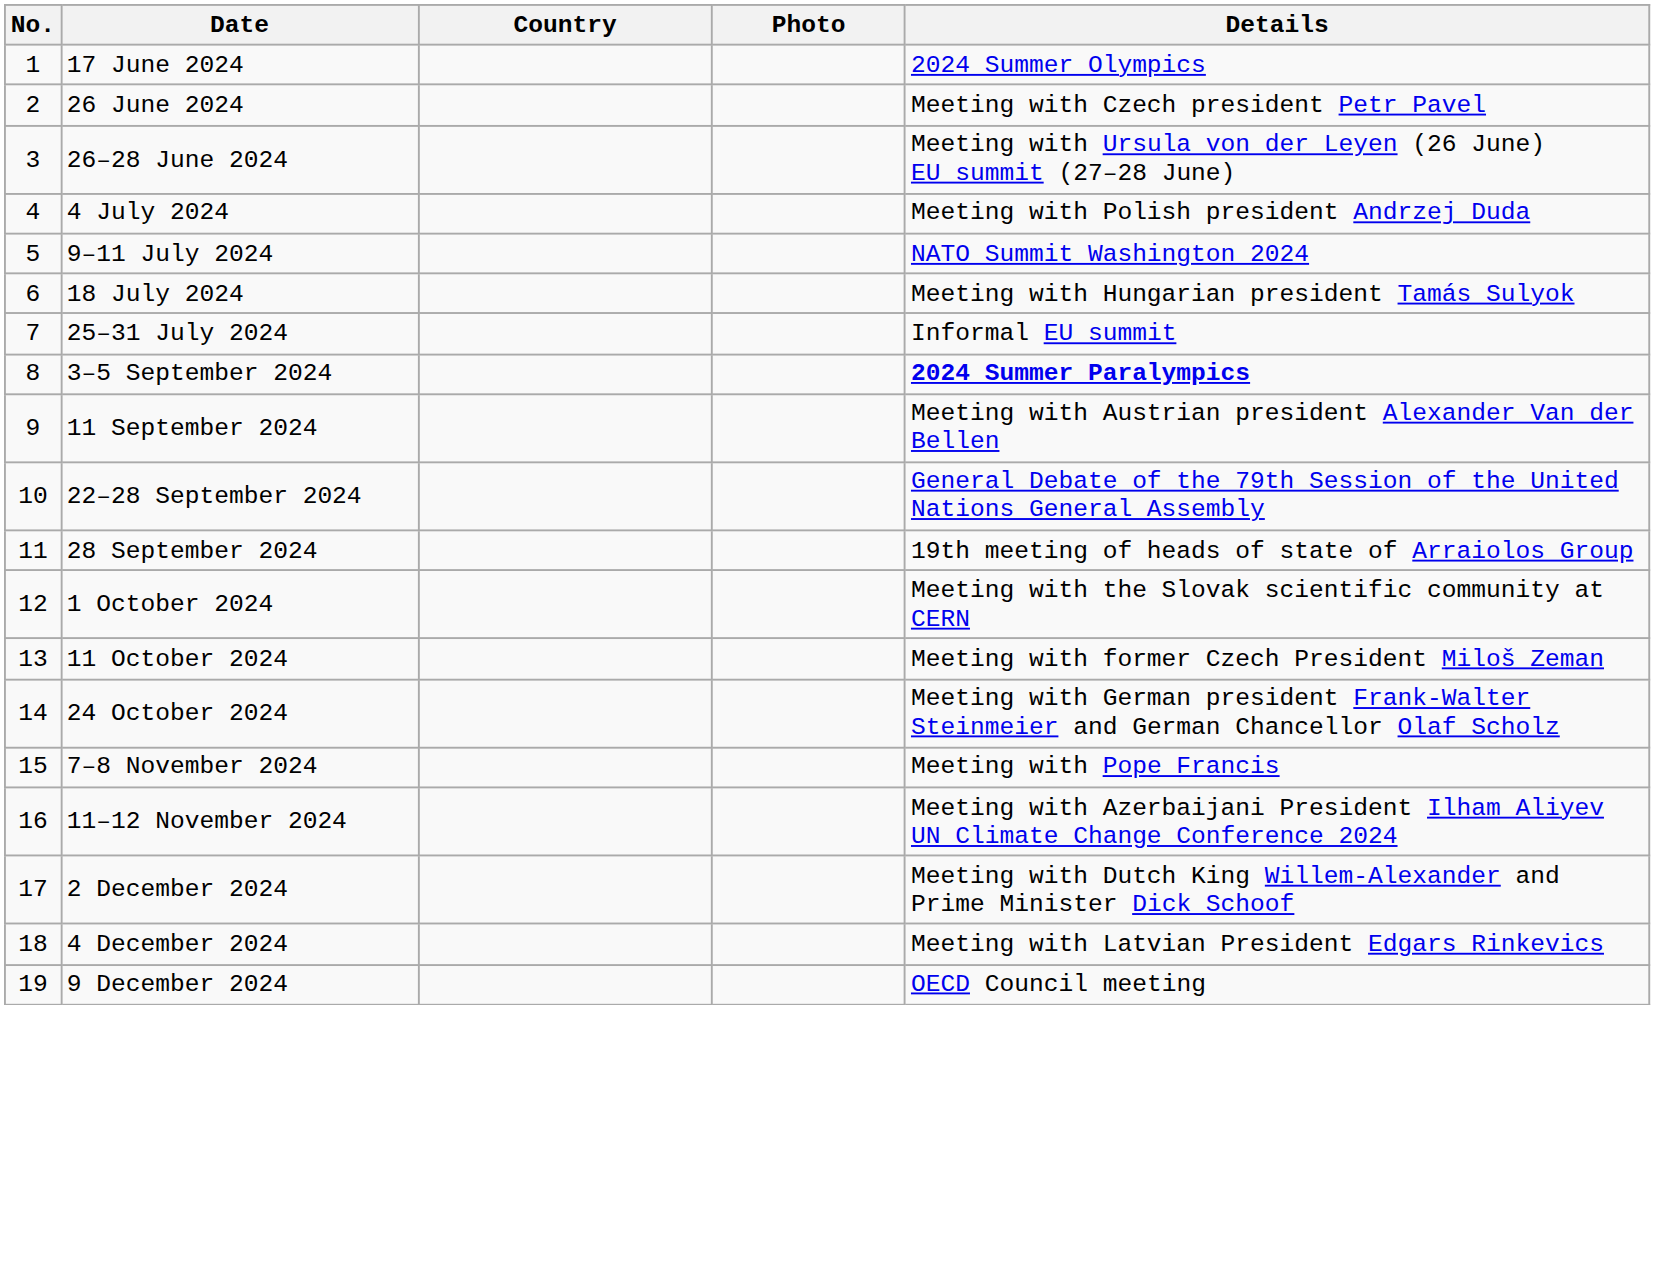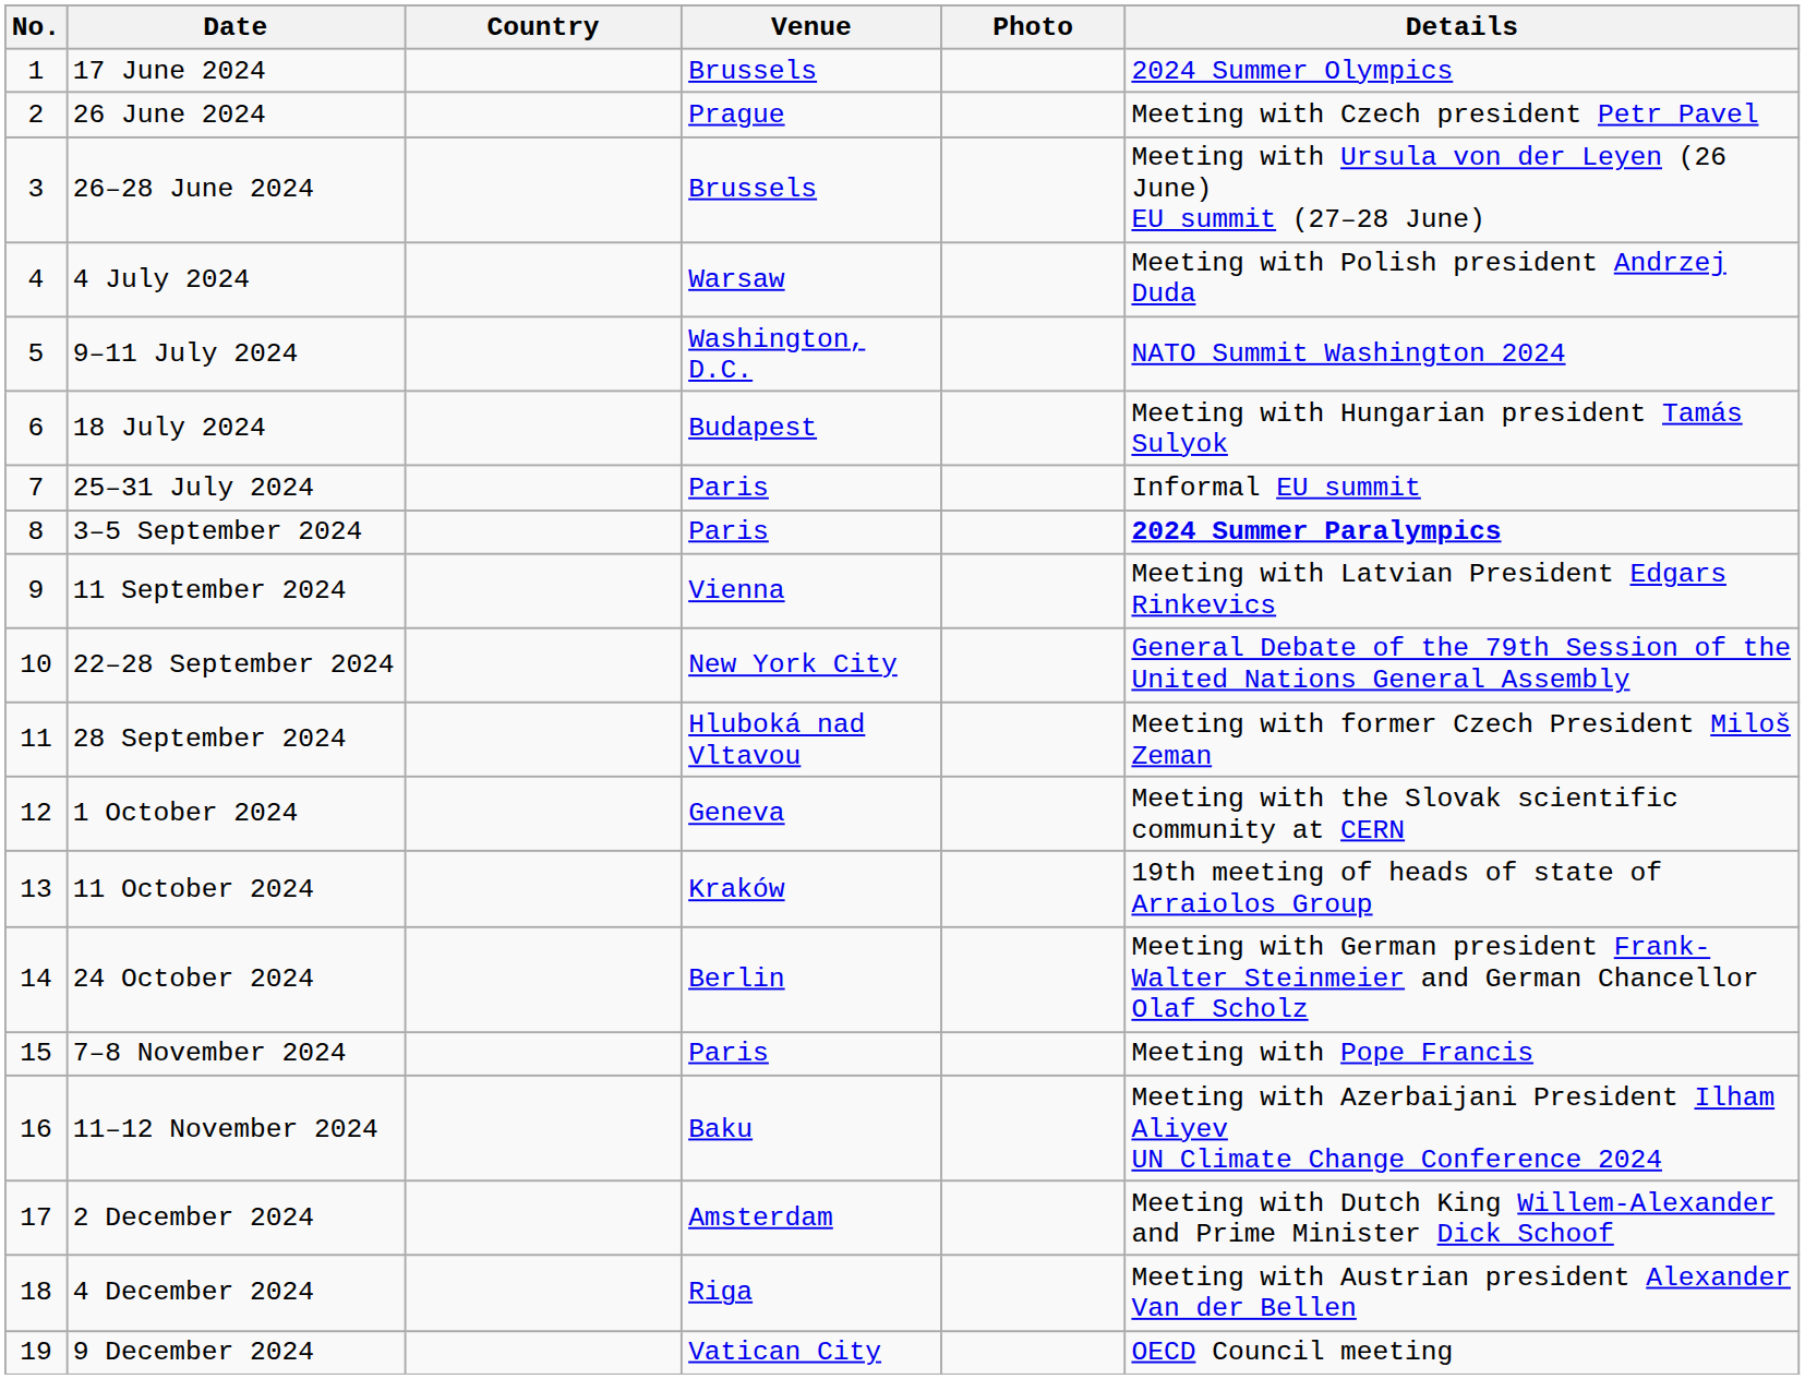 <table class="wikitable">
 <tr>
 <th width="10" align="center">No.</th>
 <th width="290" align="center">Date</th>
 <th width="240" align="center">Country</th>
+<th width="170" align="center">Venue</th>
 <th width="150" align="center">Photo</th>
 <th width="675" align="center">Details</th>
 </tr>
 <tr>
 <td align="center">1</td>
 <td align="left">17 June 2024</td>
 <td align="left"></td>
+<td align="left"><a href='#'>Brussels</a></td>
 <td align="left"></td>
 <td align="left"><a href='#'>2024 Summer Olympics</a></td>
 </tr>
 <tr>
 <td align="center">2</td>
 <td align="left">26 June 2024</td>
 <td align="left"></td>
+<td align="left"><a href='#'>Prague</a></td>
 <td align="left"></td>
 <td align="left">Meeting with Czech president <a href='#'>Petr Pavel</a></td>
 </tr>
 <tr>
 <td align="center">3</td>
 <td align="left">26–28 June 2024</td>
 <td align="left"></td>
+<td align="left"><a href='#'>Brussels</a></td>
 <td align="left"></td>
 <td align="left">Meeting with <a href='#'>Ursula von der Leyen</a> (26 June)<br><a href='#'>EU summit</a> (27–28 June)</td>
 </tr>
 <tr>
 <td align="center">4</td>
 <td align="left">4 July 2024</td>
 <td align="left"></td>
+<td align="left"><a href='#'>Warsaw</a></td>
 <td align="left"></td>
 <td align="left">Meeting with Polish president <a href='#'>Andrzej Duda</a></td>
 </tr>
 <tr>
 <td align="center">5</td>
 <td align="left">9–11 July 2024</td>
 <td align="left"></td>
+<td align="left"><a href='#'>Washington, D.C.</a></td>
 <td align="left"></td>
 <td align="left"><a href='#'>NATO Summit Washington 2024</a></td>
 </tr>
 <tr>
 <td align="center">6</td>
 <td align="left">18 July 2024</td>
 <td align="left"></td>
+<td align="left"><a href='#'>Budapest</a></td>
 <td align="left"></td>
 <td align="left">Meeting with Hungarian president <a href='#'>Tamás Sulyok</a></td>
 </tr>
 <tr>
 <td align="center">7</td>
 <td align="left">25–31 July 2024</td>
 <td align="left"></td>
+<td align="left"><a href='#'>Paris</a></td>
 <td align="left"></td>
 <td align="left">Informal <a href='#'>EU summit</a></td>
 </tr>
 <tr>
 <td align="center">8</td>
 <td align="left">3–5 September 2024</td>
 <td align="left"></td>
+<td align="left"><a href='#'>Paris</a></td>
 <td align="left"></td>
 <td align="left"><strong><a href='#'>2024 Summer Paralympics</a></strong></td>
 </tr>
 <tr>
 <td align="center">9</td>
 <td align="left">11 September 2024</td>
 <td align="left"></td>
+<td align="left"><a href='#'>Vienna</a></td>
 <td align="left"></td>
-<td align="left">Meeting with Austrian president <a href='#'>Alexander Van der Bellen</a></td>
+<td align="left">Meeting with Latvian President <a href='#'>Edgars Rinkevics</a></td>
 </tr>
 <tr>
 <td align="center">10</td>
 <td align="left">22–28 September 2024</td>
 <td align="left"></td>
+<td align="left"><a href='#'>New York City</a></td>
 <td align="left"></td>
 <td align="left"><a href='#'>General Debate of the 79th Session of the United Nations General Assembly</a></td>
 </tr>
 <tr>
 <td align="center">11</td>
 <td align="left">28 September 2024</td>
 <td align="left"></td>
+<td align="left"><a href='#'>Hluboká nad Vltavou</a></td>
 <td align="left"></td>
-<td align="left">19th meeting of heads of state of <a href='#'>Arraiolos Group</a></td>
+<td align="left">Meeting with former Czech President <a href='#'>Miloš Zeman</a></td>
 </tr>
 <tr>
 <td align="center">12</td>
 <td align="left">1 October 2024</td>
 <td align="left"></td>
+<td align="left"><a href='#'>Geneva</a></td>
 <td align="left"></td>
 <td align="left">Meeting with the Slovak scientific community at <a href='#'>CERN</a></td>
 </tr>
 <tr>
 <td align="center">13</td>
 <td align="left">11 October 2024</td>
 <td align="left"></td>
+<td align="left"><a href='#'>Kraków</a></td>
 <td align="left"></td>
-<td align="left">Meeting with former Czech President <a href='#'>Miloš Zeman</a></td>
+<td align="left">19th meeting of heads of state of <a href='#'>Arraiolos Group</a></td>
 </tr>
 <tr>
 <td align="center">14</td>
 <td align="left">24 October 2024</td>
 <td align="left"></td>
+<td align="left"><a href='#'>Berlin</a></td>
 <td align="left"></td>
 <td align="left">Meeting with German president <a href='#'>Frank-Walter Steinmeier</a> and German Chancellor <a href='#'>Olaf Scholz</a></td>
 </tr>
 <tr>
 <td align="center">15</td>
 <td align="left">7–8 November 2024</td>
 <td align="left"></td>
+<td align="left"><a href='#'>Paris</a></td>
 <td align="left"></td>
 <td align="left">Meeting with <a href='#'>Pope Francis</a></td>
 </tr>
 <tr>
 <td align="center">16</td>
 <td align="left">11–12 November 2024</td>
 <td align="left"></td>
+<td align="left"><a href='#'>Baku</a></td>
 <td align="left"></td>
 <td align="left">Meeting with Azerbaijani President <a href='#'>Ilham Aliyev</a><br><a href='#'>UN Climate Change Conference 2024</a></td>
 </tr>
 <tr>
 <td align="center">17</td>
 <td align="left">2 December 2024</td>
 <td align="left"></td>
+<td align="left"><a href='#'>Amsterdam</a></td>
 <td align="left"></td>
 <td align="left">Meeting with Dutch King <a href='#'>Willem-Alexander</a> and Prime Minister <a href='#'>Dick Schoof</a></td>
 </tr>
 <tr>
 <td align="center">18</td>
 <td align="left">4 December 2024</td>
 <td align="left"></td>
+<td align="left"><a href='#'>Riga</a></td>
 <td align="left"></td>
-<td align="left">Meeting with Latvian President <a href='#'>Edgars Rinkevics</a></td>
+<td align="left">Meeting with Austrian president <a href='#'>Alexander Van der Bellen</a></td>
 </tr>
 <tr>
 <td align="center">19</td>
 <td align="left">9 December 2024</td>
 <td align="left"></td>
+<td align="left"><a href='#'>Vatican City</a></td>
 <td align="left"></td>
 <td align="left"><a href='#'>OECD</a> Council meeting</td>
 </tr>
 </table>
